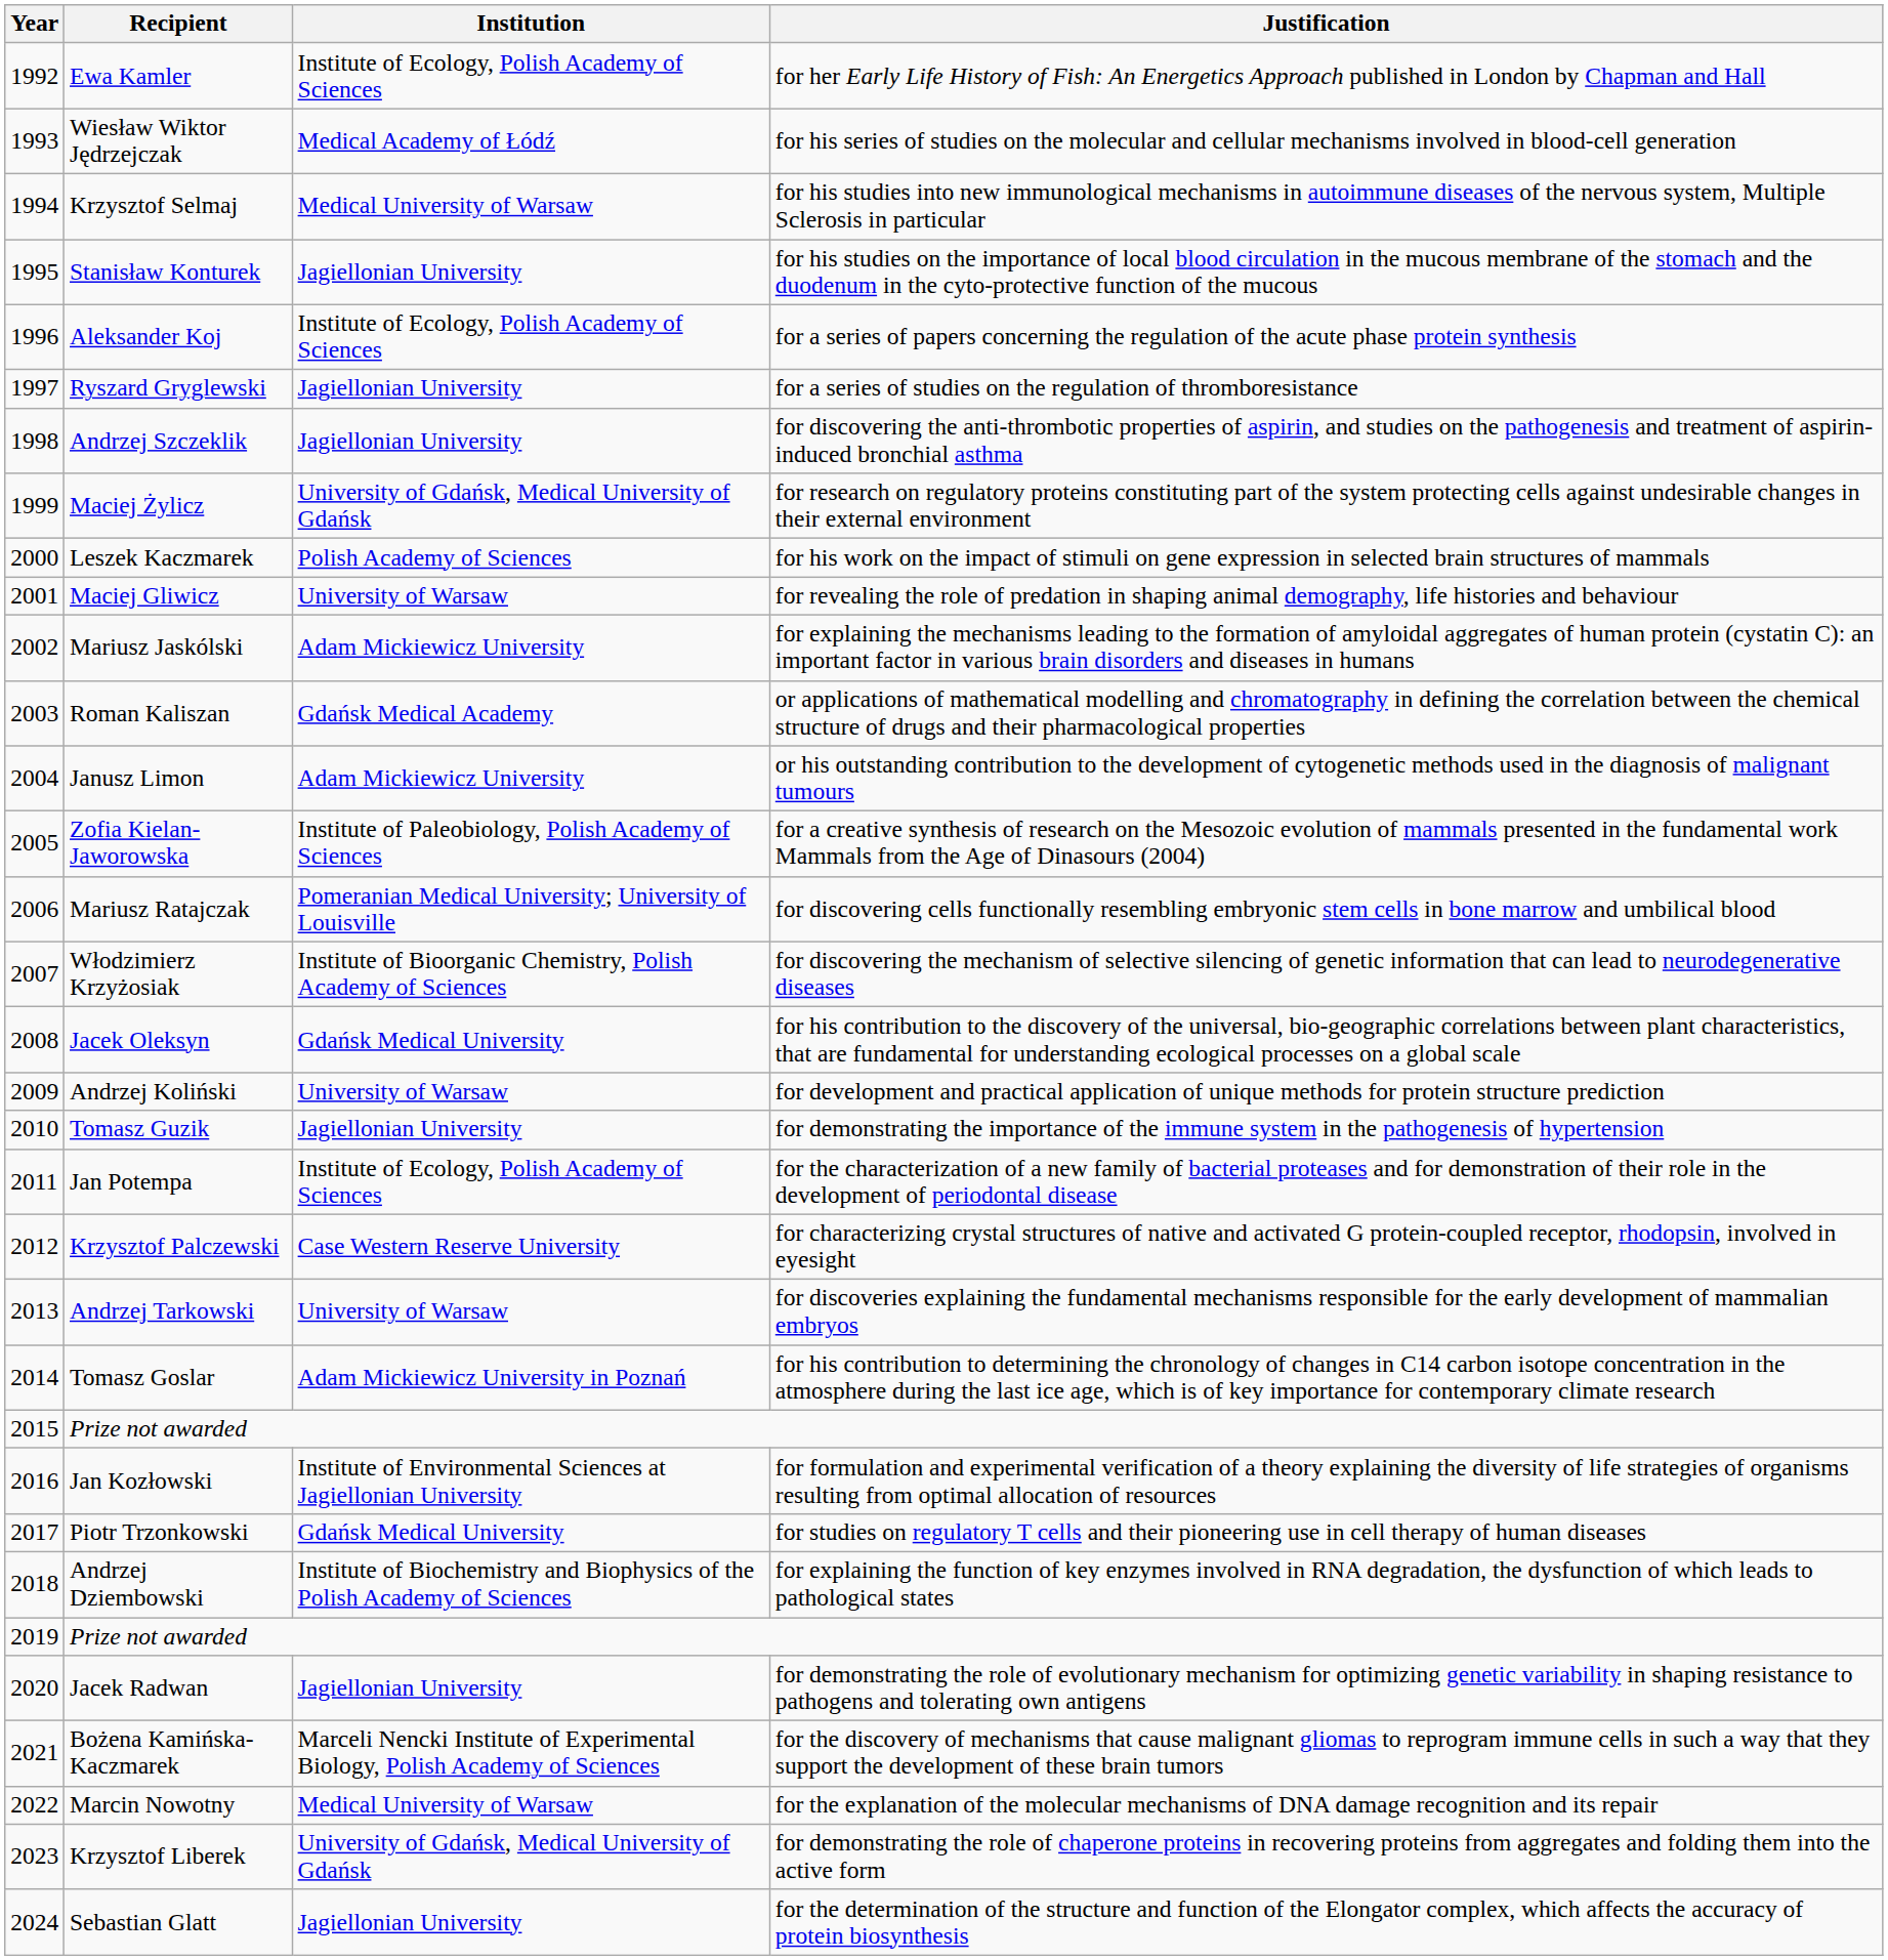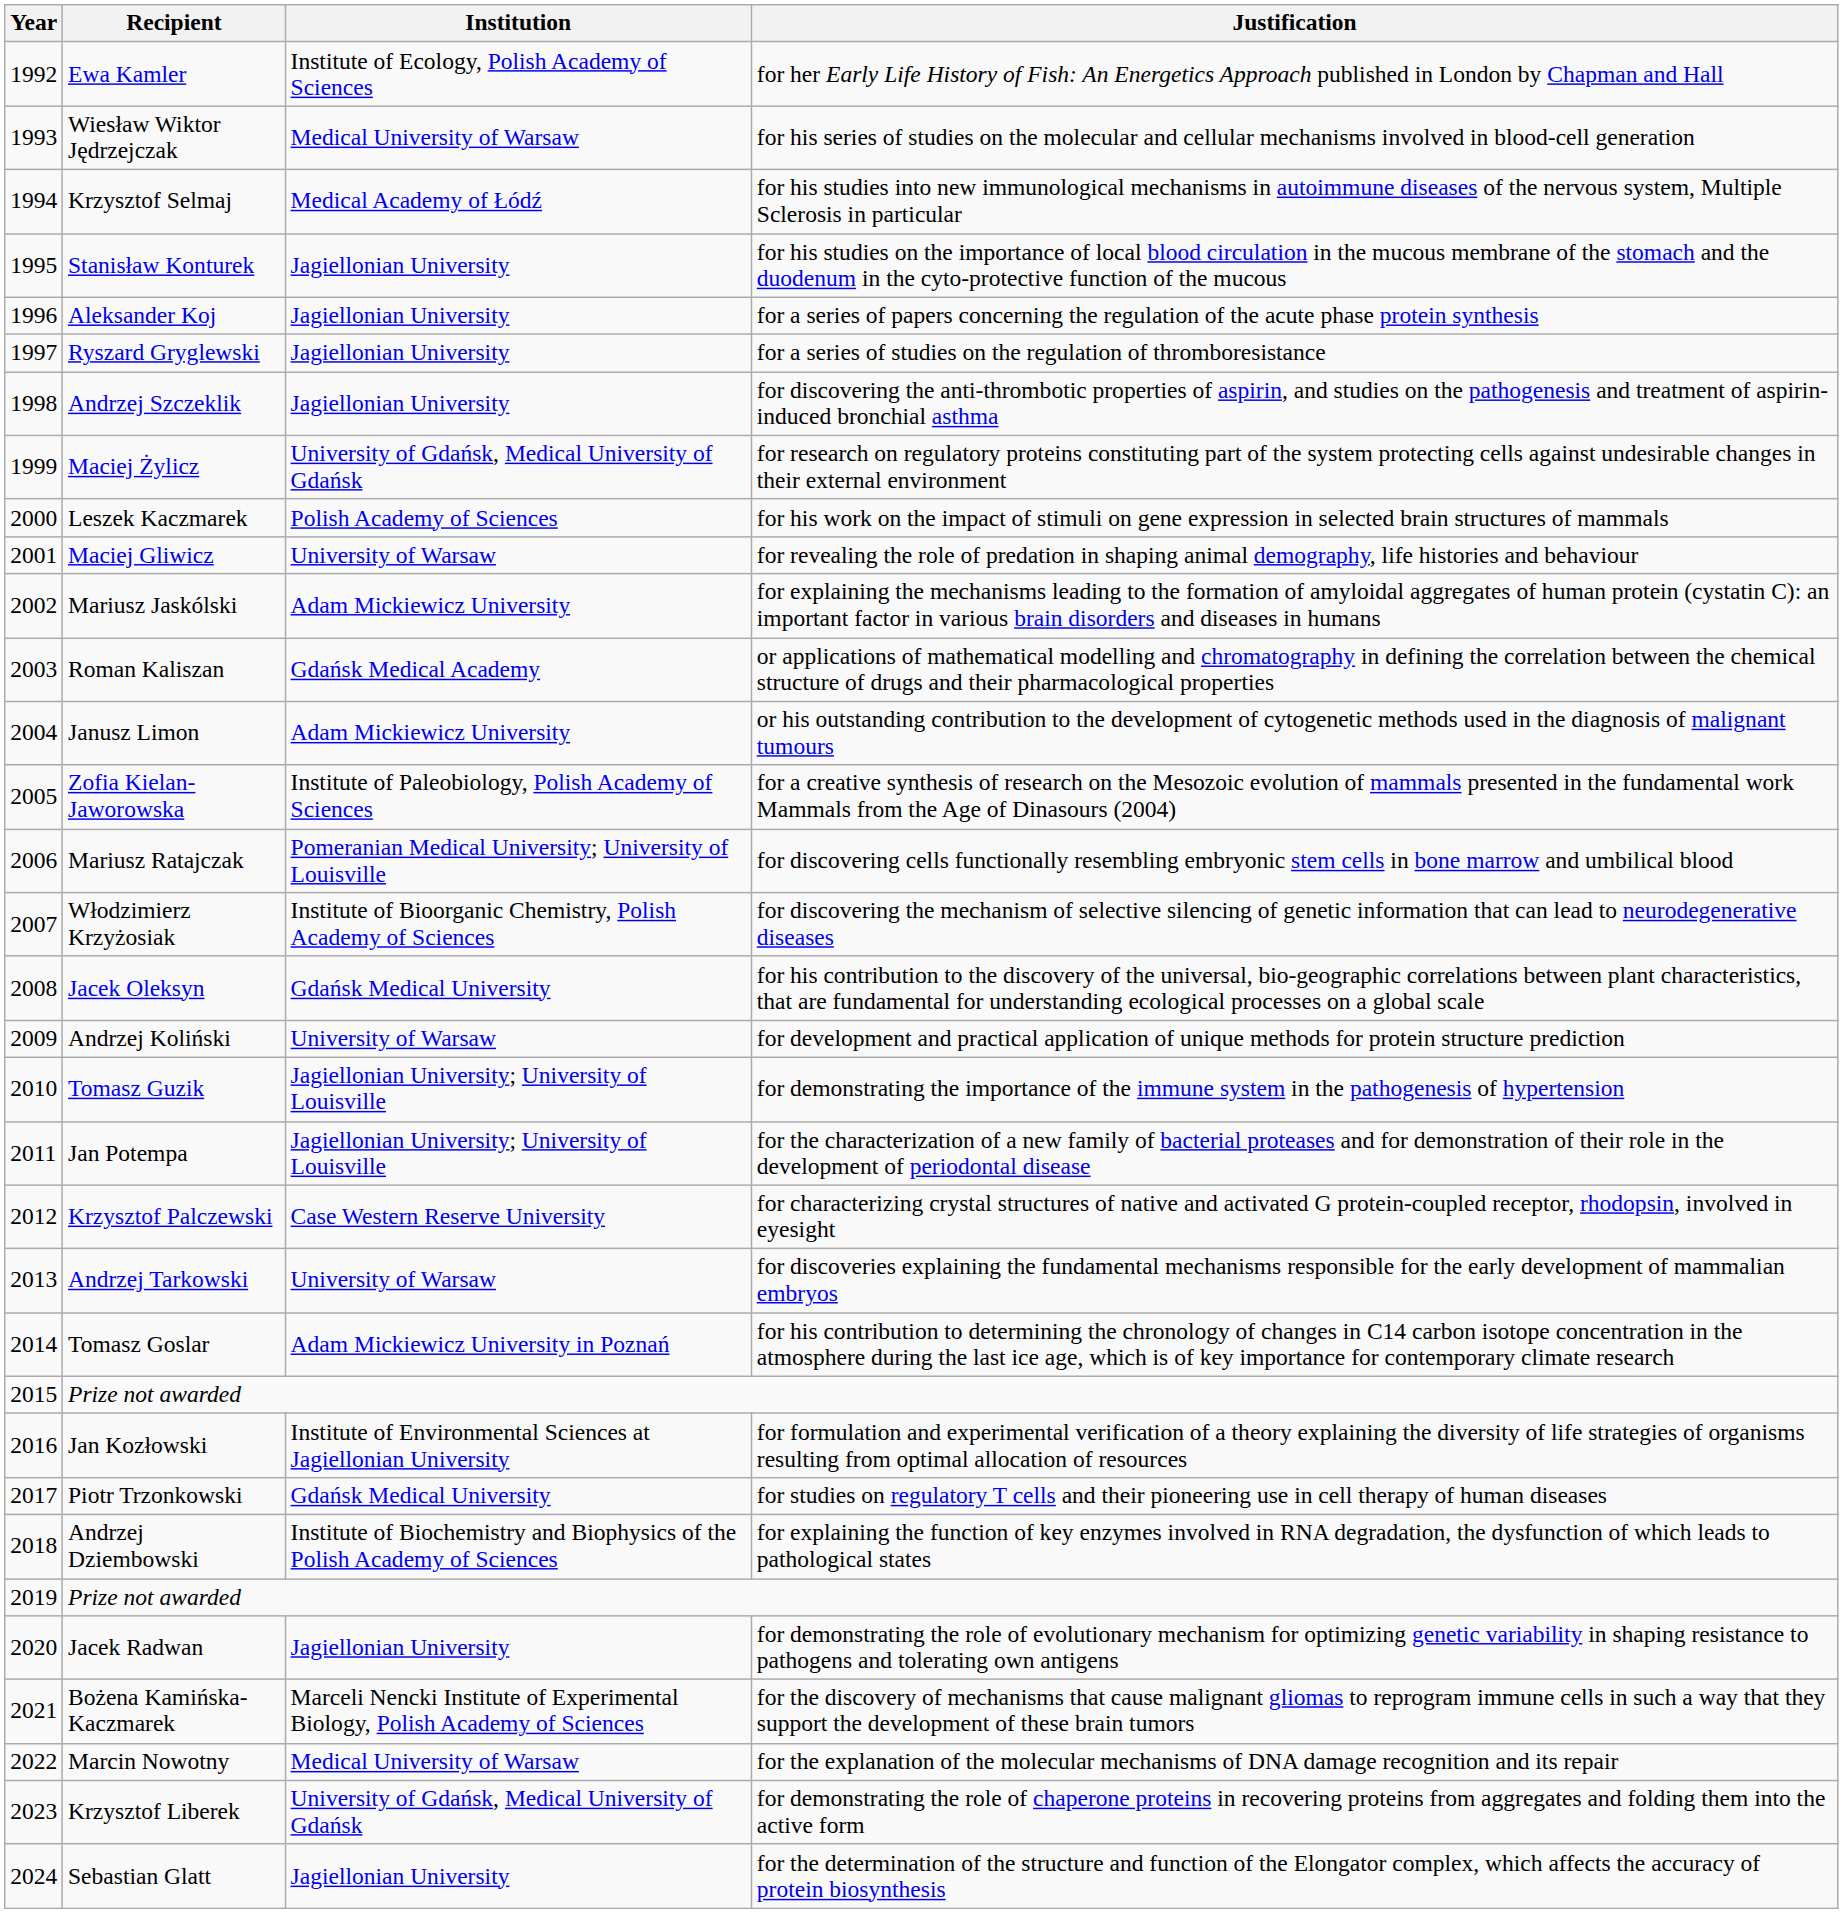 <table class="wikitable">
 <tr>
 <th>Year</th>
 <th>Recipient</th>
 <th>Institution</th>
 <th>Justification</th>
 </tr>
 <tr>
 <td>1992</td>
 <td><a href='#'>Ewa Kamler</a></td>
 <td>Institute of Ecology, <a href='#'>Polish Academy of Sciences</a></td>
 <td>for her <em>Early Life History of Fish: An Energetics Approach</em> published in London by <a href='#'>Chapman and Hall</a></td>
 </tr>
 <tr>
 <td>1993</td>
 <td>Wiesław Wiktor Jędrzejczak</td>
-<td><a href='#'>Medical Academy of Łódź</a></td>
+<td><a href='#'>Medical University of Warsaw</a></td>
 <td>for his series of studies on the molecular and cellular mechanisms involved in blood-cell generation</td>
 </tr>
 <tr>
 <td>1994</td>
 <td>Krzysztof Selmaj</td>
-<td><a href='#'>Medical University of Warsaw</a></td>
+<td><a href='#'>Medical Academy of Łódź</a></td>
 <td>for his studies into new immunological mechanisms in <a href='#'>autoimmune diseases</a> of the nervous system, Multiple Sclerosis in particular</td>
 </tr>
 <tr>
 <td>1995</td>
 <td><a href='#'>Stanisław Konturek</a></td>
 <td><a href='#'>Jagiellonian University</a></td>
 <td>for his studies on the importance of local <a href='#'>blood circulation</a> in the mucous membrane of the <a href='#'>stomach</a> and the <a href='#'>duodenum</a> in the cyto-protective function of the mucous</td>
 </tr>
 <tr>
 <td>1996</td>
 <td><a href='#'>Aleksander Koj</a></td>
-<td>Institute of Ecology, <a href='#'>Polish Academy of Sciences</a></td>
+<td><a href='#'>Jagiellonian University</a></td>
 <td>for a series of papers concerning the regulation of the acute phase <a href='#'>protein synthesis</a></td>
 </tr>
 <tr>
 <td>1997</td>
 <td><a href='#'>Ryszard Gryglewski</a></td>
 <td><a href='#'>Jagiellonian University</a></td>
 <td>for a series of studies on the regulation of thromboresistance</td>
 </tr>
 <tr>
 <td>1998</td>
 <td><a href='#'>Andrzej Szczeklik</a></td>
 <td><a href='#'>Jagiellonian University</a></td>
 <td>for discovering the anti-thrombotic properties of <a href='#'>aspirin</a>, and studies on the <a href='#'>pathogenesis</a> and treatment of aspirin-induced bronchial <a href='#'>asthma</a></td>
 </tr>
 <tr>
 <td>1999</td>
 <td><a href='#'>Maciej Żylicz</a></td>
 <td><a href='#'>University of Gdańsk</a>, <a href='#'>Medical University of Gdańsk</a></td>
 <td>for research on regulatory proteins constituting part of the system protecting cells against undesirable changes in their external environment</td>
 </tr>
 <tr>
 <td>2000</td>
 <td>Leszek Kaczmarek</td>
 <td><a href='#'>Polish Academy of Sciences</a></td>
 <td>for his work on the impact of stimuli on gene expression in selected brain structures of mammals</td>
 </tr>
 <tr>
 <td>2001</td>
 <td><a href='#'>Maciej Gliwicz</a></td>
 <td><a href='#'>University of Warsaw</a></td>
 <td>for revealing the role of predation in shaping animal <a href='#'>demography</a>, life histories and behaviour</td>
 </tr>
 <tr>
 <td>2002</td>
 <td>Mariusz Jaskólski</td>
 <td><a href='#'>Adam Mickiewicz University</a></td>
 <td>for explaining the mechanisms leading to the formation of amyloidal aggregates of human protein (cystatin C): an important factor in various <a href='#'>brain disorders</a> and diseases in humans</td>
 </tr>
 <tr>
 <td>2003</td>
 <td>Roman Kaliszan</td>
 <td><a href='#'>Gdańsk Medical Academy</a></td>
 <td>or applications of mathematical modelling and <a href='#'>chromatography</a> in defining the correlation between the chemical structure of drugs and their pharmacological properties</td>
 </tr>
 <tr>
 <td>2004</td>
 <td>Janusz Limon</td>
 <td><a href='#'>Adam Mickiewicz University</a></td>
 <td>or his outstanding contribution to the development of cytogenetic methods used in the diagnosis of <a href='#'>malignant tumours</a></td>
 </tr>
 <tr>
 <td>2005</td>
 <td><a href='#'>Zofia Kielan-Jaworowska</a></td>
 <td>Institute of Paleobiology, <a href='#'>Polish Academy of Sciences</a></td>
 <td>for a creative synthesis of research on the Mesozoic evolution of <a href='#'>mammals</a> presented in the fundamental work Mammals from the Age of Dinasours (2004)</td>
 </tr>
 <tr>
 <td>2006</td>
 <td>Mariusz Ratajczak</td>
 <td><a href='#'>Pomeranian Medical University</a>; <a href='#'>University of Louisville</a></td>
 <td>for discovering cells functionally resembling embryonic <a href='#'>stem cells</a> in <a href='#'>bone marrow</a> and umbilical blood</td>
 </tr>
 <tr>
 <td>2007</td>
 <td>Włodzimierz Krzyżosiak</td>
 <td>Institute of Bioorganic Chemistry, <a href='#'>Polish Academy of Sciences</a></td>
 <td>for discovering the mechanism of selective silencing of genetic information that can lead to <a href='#'>neurodegenerative diseases</a></td>
 </tr>
 <tr>
 <td>2008</td>
 <td><a href='#'>Jacek Oleksyn</a></td>
 <td><a href='#'>Gdańsk Medical University</a></td>
 <td>for his contribution to the discovery of the universal, bio-geographic correlations between plant characteristics, that are fundamental for understanding ecological processes on a global scale</td>
 </tr>
 <tr>
 <td>2009</td>
 <td>Andrzej Koliński</td>
 <td><a href='#'>University of Warsaw</a></td>
 <td>for development and practical application of unique methods for protein structure prediction</td>
 </tr>
 <tr>
 <td>2010</td>
 <td><a href='#'>Tomasz Guzik</a></td>
-<td><a href='#'>Jagiellonian University</a></td>
+<td><a href='#'>Jagiellonian University</a>; <a href='#'>University of Louisville</a></td>
 <td>for demonstrating the importance of the <a href='#'>immune system</a> in the <a href='#'>pathogenesis</a> of <a href='#'>hypertension</a></td>
 </tr>
 <tr>
 <td>2011</td>
 <td>Jan Potempa</td>
-<td>Institute of Ecology, <a href='#'>Polish Academy of Sciences</a></td>
+<td><a href='#'>Jagiellonian University</a>; <a href='#'>University of Louisville</a></td>
 <td>for the characterization of a new family of <a href='#'>bacterial proteases</a> and for demonstration of their role in the development of <a href='#'>periodontal disease</a></td>
 </tr>
 <tr>
 <td>2012</td>
 <td><a href='#'>Krzysztof Palczewski</a></td>
 <td><a href='#'>Case Western Reserve University</a></td>
 <td>for characterizing crystal structures of native and activated G protein-coupled receptor, <a href='#'>rhodopsin</a>, involved in eyesight</td>
 </tr>
 <tr>
 <td>2013</td>
 <td><a href='#'>Andrzej Tarkowski</a></td>
 <td><a href='#'>University of Warsaw</a></td>
 <td>for discoveries explaining the fundamental mechanisms responsible for the early development of mammalian <a href='#'>embryos</a></td>
 </tr>
 <tr>
 <td>2014</td>
 <td>Tomasz Goslar</td>
 <td><a href='#'>Adam Mickiewicz University in Poznań</a></td>
 <td>for his contribution to determining the chronology of changes in C14 carbon isotope concentration in the atmosphere during the last ice age, which is of key importance for contemporary climate research</td>
 </tr>
 <tr>
 <td>2015</td>
 <td colspan="3"><em>Prize not awarded</em></td>
 </tr>
 <tr>
 <td>2016</td>
 <td>Jan Kozłowski</td>
 <td>Institute of Environmental Sciences at <a href='#'>Jagiellonian University</a></td>
 <td>for formulation and experimental verification of a theory explaining the diversity of life strategies of organisms resulting from optimal allocation of resources</td>
 </tr>
 <tr>
 <td>2017</td>
 <td>Piotr Trzonkowski</td>
 <td><a href='#'>Gdańsk Medical University</a></td>
 <td>for studies on <a href='#'>regulatory T cells</a> and their pioneering use in cell therapy of human diseases</td>
 </tr>
 <tr>
 <td>2018</td>
 <td>Andrzej Dziembowski</td>
 <td>Institute of Biochemistry and Biophysics of the <a href='#'>Polish Academy of Sciences</a></td>
 <td>for explaining the function of key enzymes involved in RNA degradation, the dysfunction of which leads to pathological states</td>
 </tr>
 <tr>
 <td>2019</td>
 <td colspan="3"><em>Prize not awarded</em></td>
 </tr>
 <tr>
 <td>2020</td>
 <td>Jacek Radwan</td>
 <td><a href='#'>Jagiellonian University</a></td>
 <td>for demonstrating the role of evolutionary mechanism for optimizing <a href='#'>genetic variability</a> in shaping resistance to pathogens and tolerating own antigens</td>
 </tr>
 <tr>
 <td>2021</td>
 <td>Bożena Kamińska-Kaczmarek</td>
 <td>Marceli Nencki Institute of Experimental Biology, <a href='#'>Polish Academy of Sciences</a></td>
 <td>for the discovery of mechanisms that cause malignant <a href='#'>gliomas</a> to reprogram immune cells in such a way that they support the development of these brain tumors</td>
 </tr>
 <tr>
 <td>2022</td>
 <td>Marcin Nowotny</td>
 <td><a href='#'>Medical University of Warsaw</a></td>
 <td>for  the explanation of the molecular mechanisms of DNA damage recognition and its repair</td>
 </tr>
 <tr>
 <td>2023</td>
 <td>Krzysztof Liberek</td>
 <td><a href='#'>University of Gdańsk</a>, <a href='#'>Medical University of Gdańsk</a></td>
 <td>for demonstrating the role of <a href='#'>chaperone proteins</a> in recovering proteins from aggregates and folding them into the active form</td>
 </tr>
 <tr>
 <td>2024</td>
 <td>Sebastian Glatt</td>
 <td><a href='#'>Jagiellonian University</a></td>
 <td>for the determination of the structure and function of the Elongator complex, which affects the accuracy of <a href='#'>protein biosynthesis</a></td>
 </tr>
 </table>
